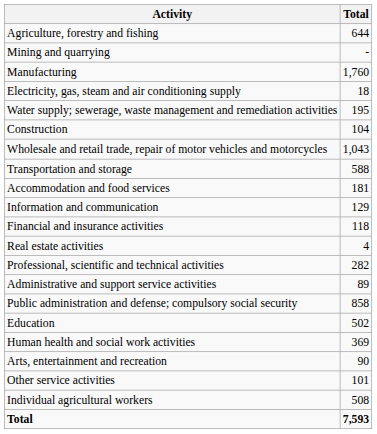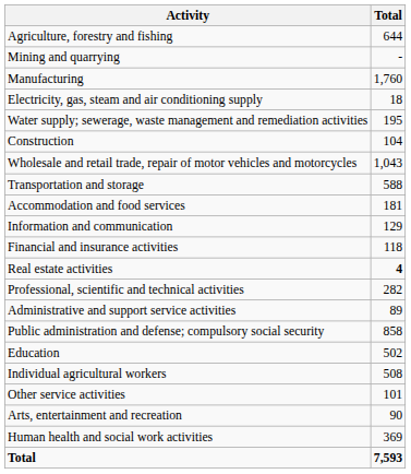 <table class="wikitable sortable" style="font-size:95%;">
 <tr>
 <th>Activity</th>
 <th>Total</th>
 </tr>
 <tr>
 <td>Agriculture, forestry and fishing</td>
 <td align="right">644</td>
 </tr>
 <tr>
 <td>Mining and quarrying</td>
 <td align="right">-</td>
 </tr>
 <tr>
 <td>Manufacturing</td>
 <td align="right">1,760</td>
 </tr>
 <tr>
 <td>Electricity, gas, steam and air conditioning supply</td>
 <td align="right">18</td>
 </tr>
 <tr>
 <td>Water supply; sewerage, waste management and remediation activities</td>
 <td align="right">195</td>
 </tr>
 <tr>
 <td>Construction</td>
 <td align="right">104</td>
 </tr>
 <tr>
 <td>Wholesale and retail trade, repair of motor vehicles and motorcycles</td>
 <td align="right">1,043</td>
 </tr>
 <tr>
 <td>Transportation and storage</td>
 <td align="right">588</td>
 </tr>
 <tr>
 <td>Accommodation and food services</td>
 <td align="right">181</td>
 </tr>
 <tr>
 <td>Information and communication</td>
 <td align="right">129</td>
 </tr>
 <tr>
 <td>Financial and insurance activities</td>
 <td align="right">118</td>
 </tr>
 <tr>
 <td>Real estate activities</td>
-<td align="right">4</td>
+<td align="right"><strong>4</strong></td>
 </tr>
 <tr>
 <td>Professional, scientific and technical activities</td>
 <td align="right">282</td>
 </tr>
 <tr>
 <td>Administrative and support service activities</td>
 <td align="right">89</td>
 </tr>
 <tr>
 <td>Public administration and defense; compulsory social security</td>
 <td align="right">858</td>
 </tr>
 <tr>
 <td>Education</td>
 <td align="right">502</td>
 </tr>
 <tr>
-<td>Human health and social work activities</td>
-<td align="right">369</td>
+<td>Individual agricultural workers</td>
+<td align="right">508</td>
+</tr>
+<tr>
+<td>Other service activities</td>
+<td align="right">101</td>
 </tr>
 <tr>
 <td>Arts, entertainment and recreation</td>
 <td align="right">90</td>
 </tr>
 <tr>
-<td>Other service activities</td>
-<td align="right">101</td>
-</tr>
-<tr>
-<td>Individual agricultural workers</td>
-<td align="right">508</td>
+<td>Human health and social work activities</td>
+<td align="right">369</td>
 </tr>
 <tr class="sortbottom">
 <td><strong>Total</strong></td>
 <td align="right"><strong>7,593</strong></td>
 </tr>
 </table>
